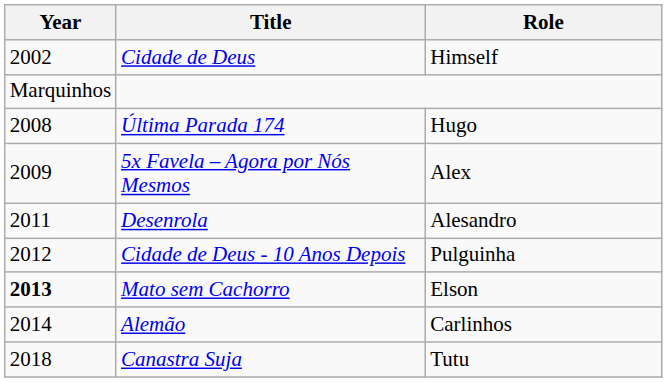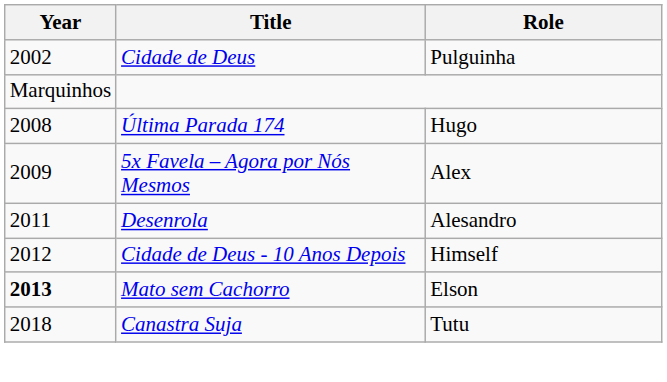 <table class="wikitable" style="font-size: 90%;">
 <tr>
 <th width=055>Year</th>
 <th width=205>Title</th>
 <th width=155>Role</th>
 </tr>
 <tr>
 <td>2002</td>
 <td><em><a href='#'>Cidade de Deus</a></em></td>
-<td>Himself</td>
+<td>Pulguinha</td>
 </tr>
 <tr>
 <td>Marquinhos</td>
 </tr>
 <tr>
 <td>2008</td>
 <td><em><a href='#'>Última Parada 174</a></em></td>
 <td>Hugo</td>
 </tr>
 <tr>
 <td>2009</td>
 <td><em><a href='#'>5x Favela – Agora por Nós Mesmos</a></em></td>
 <td>Alex</td>
 </tr>
 <tr>
 <td>2011</td>
 <td><em><a href='#'>Desenrola</a></em></td>
 <td>Alesandro</td>
 </tr>
 <tr>
 <td>2012</td>
 <td><em><a href='#'>Cidade de Deus - 10 Anos Depois</a></em></td>
-<td>Pulguinha</td>
+<td>Himself</td>
 </tr>
 <tr>
 <td><strong>2013</strong></td>
 <td><em><a href='#'>Mato sem Cachorro</a></em></td>
 <td>Elson</td>
 </tr>
 <tr>
-<td>2014</td>
-<td><em><a href='#'>Alemão</a></em></td>
-<td>Carlinhos</td>
-</tr>
-<tr>
 <td>2018</td>
 <td><em><a href='#'>Canastra Suja</a></em></td>
 <td>Tutu</td>
 </tr>
 </table>
